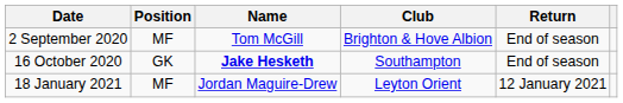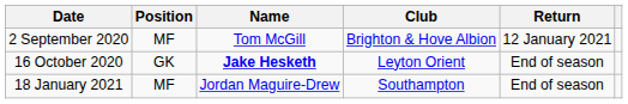 <table class="wikitable" style="text-align:center;">
 <tr>
 <th>Date</th>
 <th>Position</th>
 <th>Name</th>
 <th>Club</th>
 <th>Return</th>
 <th></th>
 </tr>
 <tr>
 <td>2 September 2020</td>
 <td>MF</td>
 <td><a href='#'>Tom McGill</a></td>
 <td><a href='#'>Brighton & Hove Albion</a></td>
-<td>End of season</td>
+<td>12 January 2021</td>
 <td></td>
 </tr>
 <tr>
 <td>16 October 2020</td>
 <td>GK</td>
 <td><strong><a href='#'>Jake Hesketh</a></strong></td>
-<td><a href='#'>Southampton</a></td>
+<td><a href='#'>Leyton Orient</a></td>
 <td>End of season</td>
 <td></td>
 </tr>
 <tr>
 <td>18 January 2021</td>
 <td>MF</td>
 <td><a href='#'>Jordan Maguire-Drew</a></td>
-<td><a href='#'>Leyton Orient</a></td>
-<td>12 January 2021</td>
+<td><a href='#'>Southampton</a></td>
+<td>End of season</td>
 <td></td>
 </tr>
 </table>
